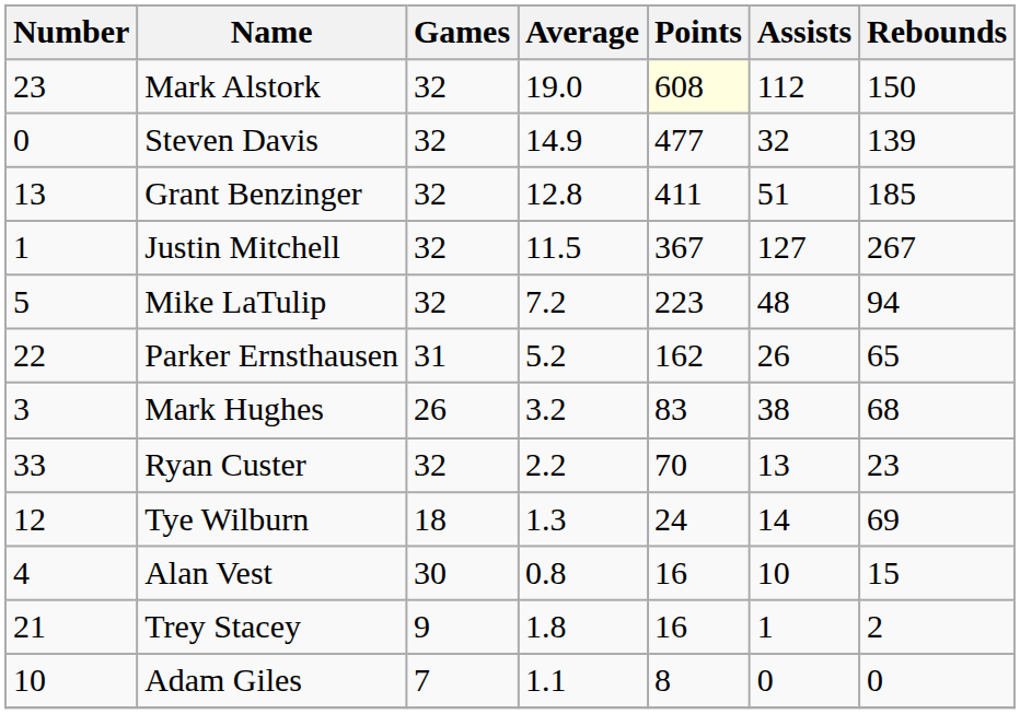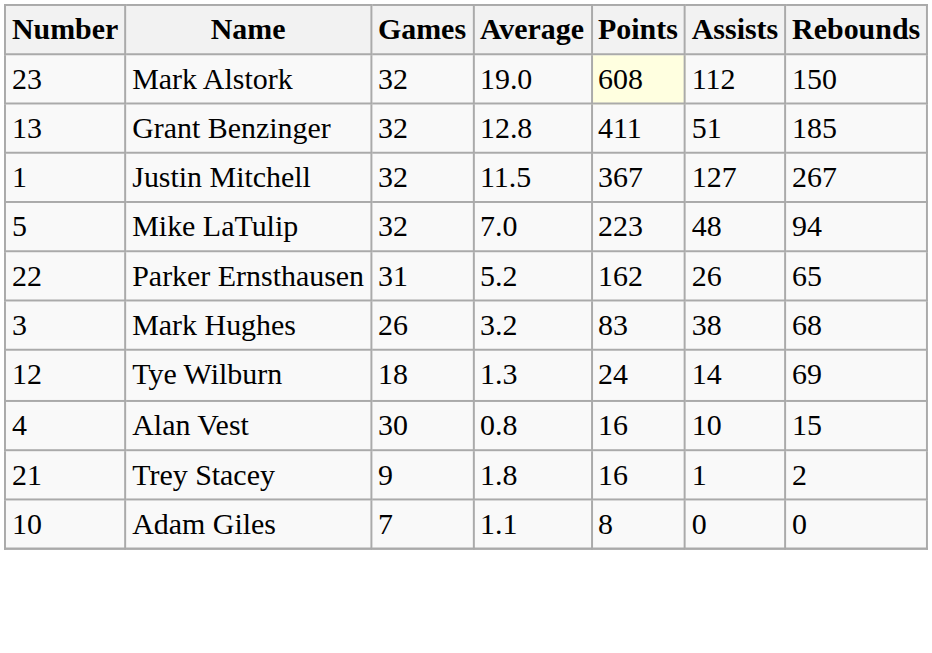 <table class="wikitable" style="font-size: 95%;">
 <tr>
 <th>Number</th>
 <th>Name</th>
 <th>Games</th>
 <th>Average</th>
 <th>Points</th>
 <th>Assists</th>
 <th>Rebounds</th>
 </tr>
 <tr>
 <td>23</td>
 <td>Mark Alstork</td>
 <td>32</td>
 <td>19.0</td>
 <td style="background: lightyellow;">608</td>
 <td>112</td>
 <td>150</td>
-</tr>
-<tr>
-<td>0</td>
-<td>Steven Davis</td>
-<td>32</td>
-<td>14.9</td>
-<td>477</td>
-<td>32</td>
-<td>139</td>
 </tr>
 <tr>
 <td>13</td>
 <td>Grant Benzinger</td>
 <td>32</td>
 <td>12.8</td>
 <td>411</td>
 <td>51</td>
 <td>185</td>
 </tr>
 <tr>
 <td>1</td>
 <td>Justin Mitchell</td>
 <td>32</td>
 <td>11.5</td>
 <td>367</td>
 <td>127</td>
 <td>267</td>
 </tr>
 <tr>
 <td>5</td>
 <td>Mike LaTulip</td>
 <td>32</td>
-<td>7.2</td>
+<td>7.0</td>
 <td>223</td>
 <td>48</td>
 <td>94</td>
 </tr>
 <tr>
 <td>22</td>
 <td>Parker Ernsthausen</td>
 <td>31</td>
 <td>5.2</td>
 <td>162</td>
 <td>26</td>
 <td>65</td>
 </tr>
 <tr>
 <td>3</td>
 <td>Mark Hughes</td>
 <td>26</td>
 <td>3.2</td>
 <td>83</td>
 <td>38</td>
 <td>68</td>
-</tr>
-<tr>
-<td>33</td>
-<td>Ryan Custer</td>
-<td>32</td>
-<td>2.2</td>
-<td>70</td>
-<td>13</td>
-<td>23</td>
 </tr>
 <tr>
 <td>12</td>
 <td>Tye Wilburn</td>
 <td>18</td>
 <td>1.3</td>
 <td>24</td>
 <td>14</td>
 <td>69</td>
 </tr>
 <tr>
 <td>4</td>
 <td>Alan Vest</td>
 <td>30</td>
 <td>0.8</td>
 <td>16</td>
 <td>10</td>
 <td>15</td>
 </tr>
 <tr>
 <td>21</td>
 <td>Trey Stacey</td>
 <td>9</td>
 <td>1.8</td>
 <td>16</td>
 <td>1</td>
 <td>2</td>
 </tr>
 <tr>
 <td>10</td>
 <td>Adam Giles</td>
 <td>7</td>
 <td>1.1</td>
 <td>8</td>
 <td>0</td>
 <td>0</td>
 </tr>
 <tr>
 </tr>
 </table>
